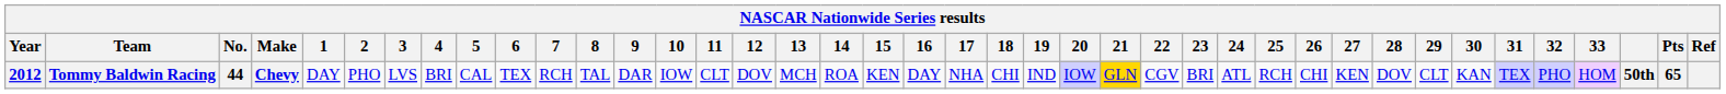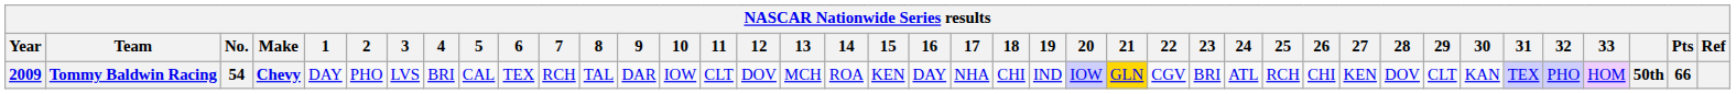 <table class="wikitable" style="text-align:center; font-size:75%">
 <tr>
 <th colspan=42><a href='#'>NASCAR Nationwide Series</a> results</th>
 </tr>
 <tr>
 <th>Year</th>
 <th>Team</th>
 <th>No.</th>
 <th>Make</th>
 <th>1</th>
 <th>2</th>
 <th>3</th>
 <th>4</th>
 <th>5</th>
 <th>6</th>
 <th>7</th>
 <th>8</th>
 <th>9</th>
 <th>10</th>
 <th>11</th>
 <th>12</th>
 <th>13</th>
 <th>14</th>
 <th>15</th>
 <th>16</th>
 <th>17</th>
 <th>18</th>
 <th>19</th>
 <th>20</th>
 <th>21</th>
 <th>22</th>
 <th>23</th>
 <th>24</th>
 <th>25</th>
 <th>26</th>
 <th>27</th>
 <th>28</th>
 <th>29</th>
 <th>30</th>
 <th>31</th>
 <th>32</th>
 <th>33</th>
 <th></th>
 <th>Pts</th>
 <th>Ref</th>
 </tr>
 <tr>
-<th><a href='#'>2012</a></th>
+<th><a href='#'>2009</a></th>
 <th><a href='#'>Tommy Baldwin Racing</a></th>
-<th>44</th>
+<th>54</th>
 <th><a href='#'>Chevy</a></th>
 <td><a href='#'>DAY</a></td>
 <td><a href='#'>PHO</a></td>
 <td><a href='#'>LVS</a></td>
 <td><a href='#'>BRI</a></td>
 <td><a href='#'>CAL</a></td>
 <td><a href='#'>TEX</a></td>
 <td><a href='#'>RCH</a></td>
 <td><a href='#'>TAL</a></td>
 <td><a href='#'>DAR</a></td>
 <td><a href='#'>IOW</a></td>
 <td><a href='#'>CLT</a></td>
 <td><a href='#'>DOV</a></td>
 <td><a href='#'>MCH</a></td>
 <td><a href='#'>ROA</a></td>
 <td><a href='#'>KEN</a></td>
 <td><a href='#'>DAY</a></td>
 <td><a href='#'>NHA</a></td>
 <td><a href='#'>CHI</a></td>
 <td><a href='#'>IND</a></td>
 <td style="background:#CFCFFF;"><a href='#'>IOW</a><br></td>
 <td style="background: gold;"><a href='#'>GLN</a></td>
 <td><a href='#'>CGV</a></td>
 <td><a href='#'>BRI</a></td>
 <td><a href='#'>ATL</a></td>
 <td><a href='#'>RCH</a></td>
 <td><a href='#'>CHI</a></td>
 <td><a href='#'>KEN</a></td>
 <td><a href='#'>DOV</a></td>
 <td><a href='#'>CLT</a></td>
 <td><a href='#'>KAN</a></td>
 <td style="background:#CFCFFF;"><a href='#'>TEX</a><br></td>
 <td style="background:#CFCFFF;"><a href='#'>PHO</a><br></td>
 <td style="background:#EFCFFF;"><a href='#'>HOM</a><br></td>
 <th>50th</th>
-<th>65</th>
+<th>66</th>
 <th></th>
 </tr>
 </table>
